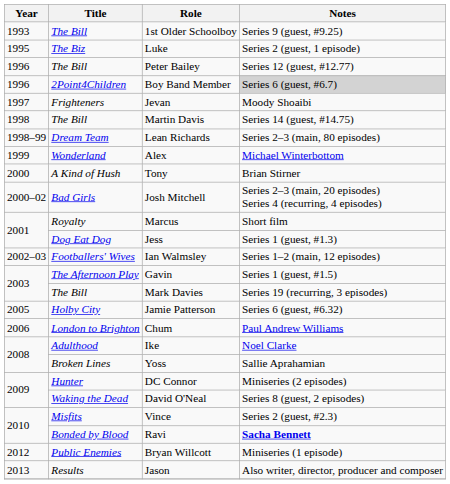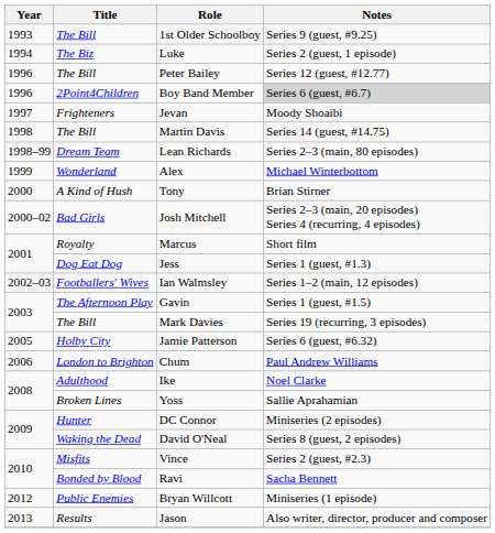 <table class="wikitable plainrowheaders sortable">
 <tr>
 <th scope="col">Year</th>
 <th scope="col">Title</th>
 <th scope="col">Role</th>
 <th scope="col">Notes</th>
 </tr>
 <tr>
 <td>1993</td>
 <td><em><a href='#'>The Bill</a></em></td>
 <td>1st Older Schoolboy</td>
 <td>Series 9 (guest, #9.25)</td>
 </tr>
 <tr>
-<td>1995</td>
+<td>1994</td>
 <td><em><a href='#'>The Biz</a></em></td>
 <td>Luke</td>
 <td>Series 2 (guest, 1 episode)</td>
 </tr>
 <tr>
 <td>1996</td>
 <td><em>The Bill</em></td>
 <td>Peter Bailey</td>
 <td>Series 12 (guest, #12.77)</td>
 </tr>
 <tr>
 <td>1996</td>
 <td><em><a href='#'>2Point4Children</a></em></td>
 <td>Boy Band Member</td>
 <td style="background: lightgrey;">Series 6 (guest, #6.7)</td>
 </tr>
 <tr>
 <td>1997</td>
 <td><em>Frighteners</em></td>
 <td>Jevan</td>
 <td>Moody Shoaibi</td>
 </tr>
 <tr>
 <td>1998</td>
 <td><em>The Bill</em></td>
 <td>Martin Davis</td>
 <td>Series 14 (guest, #14.75)</td>
 </tr>
 <tr>
 <td>1998–99</td>
 <td><em><a href='#'>Dream Team</a></em></td>
 <td>Lean Richards</td>
 <td>Series 2–3 (main, 80 episodes)</td>
 </tr>
 <tr>
 <td>1999</td>
 <td><em><a href='#'>Wonderland</a></em></td>
 <td>Alex</td>
 <td><a href='#'>Michael Winterbottom</a></td>
 </tr>
 <tr>
 <td>2000</td>
 <td><em>A Kind of Hush</em></td>
 <td>Tony</td>
 <td>Brian Stirner</td>
 </tr>
 <tr>
 <td>2000–02</td>
 <td><em><a href='#'>Bad Girls</a></em></td>
 <td>Josh Mitchell</td>
 <td>Series 2–3 (main, 20 episodes)<br>Series 4 (recurring, 4 episodes)</td>
 </tr>
 <tr>
 <td rowspan="2">2001</td>
 <td><em>Royalty</em></td>
 <td>Marcus</td>
 <td>Short film</td>
 </tr>
 <tr>
 <td><em><a href='#'>Dog Eat Dog</a></em></td>
 <td>Jess</td>
 <td>Series 1 (guest, #1.3)</td>
 </tr>
 <tr>
 <td>2002–03</td>
 <td><em><a href='#'>Footballers' Wives</a></em></td>
 <td>Ian Walmsley</td>
 <td>Series 1–2 (main, 12 episodes)</td>
 </tr>
 <tr>
 <td rowspan="2">2003</td>
 <td><em><a href='#'>The Afternoon Play</a></em></td>
 <td>Gavin</td>
 <td>Series 1 (guest, #1.5)</td>
 </tr>
 <tr>
 <td><em>The Bill</em></td>
 <td>Mark Davies</td>
 <td>Series 19 (recurring, 3 episodes)</td>
 </tr>
 <tr>
 <td>2005</td>
 <td><em><a href='#'>Holby City</a></em></td>
 <td>Jamie Patterson</td>
 <td>Series 6 (guest, #6.32)</td>
 </tr>
 <tr>
 <td>2006</td>
 <td><em><a href='#'>London to Brighton</a></em></td>
 <td>Chum</td>
 <td><a href='#'>Paul Andrew Williams</a></td>
 </tr>
 <tr>
 <td rowspan="2">2008</td>
 <td><em><a href='#'>Adulthood</a></em></td>
 <td>Ike</td>
 <td><a href='#'>Noel Clarke</a></td>
 </tr>
 <tr>
 <td><em>Broken Lines</em></td>
 <td>Yoss</td>
 <td>Sallie Aprahamian</td>
 </tr>
 <tr>
 <td rowspan="2">2009</td>
 <td><em><a href='#'>Hunter</a></em></td>
 <td>DC Connor</td>
 <td>Miniseries (2 episodes)</td>
 </tr>
 <tr>
 <td><em><a href='#'>Waking the Dead</a></em></td>
 <td>David O'Neal</td>
 <td>Series 8 (guest, 2 episodes)</td>
 </tr>
 <tr>
 <td rowspan="2">2010</td>
 <td><em><a href='#'>Misfits</a></em></td>
 <td>Vince</td>
 <td>Series 2 (guest, #2.3)</td>
 </tr>
 <tr>
 <td><em><a href='#'>Bonded by Blood</a></em></td>
 <td>Ravi</td>
-<td><strong><a href='#'>Sacha Bennett</a></strong></td>
+<td><a href='#'>Sacha Bennett</a></td>
 </tr>
 <tr>
 <td>2012</td>
 <td><em><a href='#'>Public Enemies</a></em></td>
 <td>Bryan Willcott</td>
 <td>Miniseries (1 episode)</td>
 </tr>
 <tr>
 <td>2013</td>
 <td><em>Results</em></td>
 <td>Jason</td>
 <td>Also writer, director, producer and composer</td>
 </tr>
 <tr>
 </tr>
 </table>
